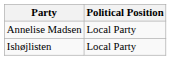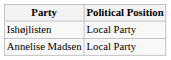 <table class="wikitable mw-collapsible mw-collapsed">
 <tr>
 <th>Party</th>
 <th>Political Position</th>
 </tr>
 <tr>
+<td>Ishøjlisten</td>
+<td>Local Party</td>
+</tr>
+<tr>
 <td>Annelise Madsen</td>
 <td>Local Party</td>
 </tr>
-<tr>
-<td>Ishøjlisten</td>
-<td>Local Party</td>
-</tr>
 </table>
